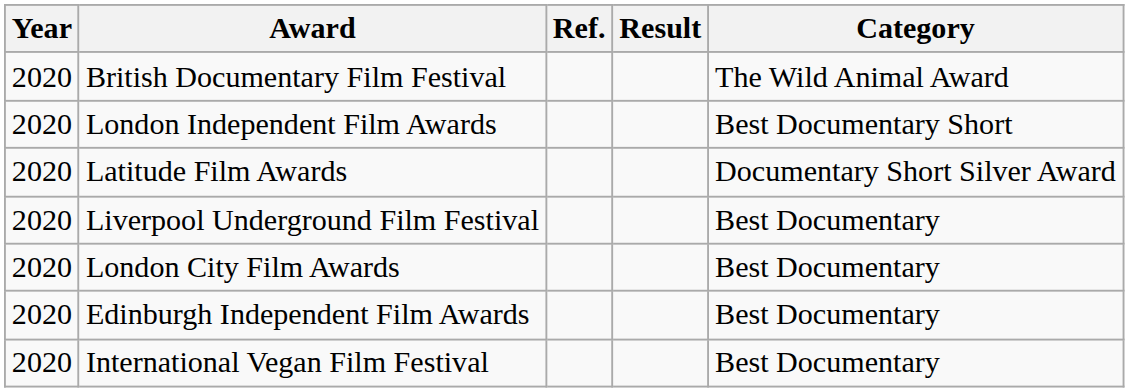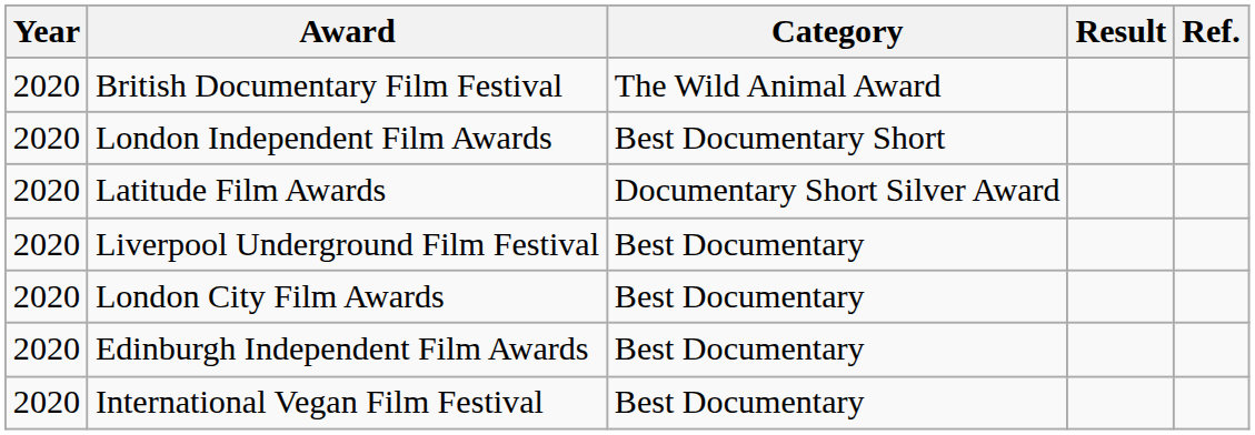 <table class="wikitable">
 <tr>
 <th>Year</th>
 <th>Award</th>
+<th>Category</th>
+<th>Result</th>
 <th>Ref.</th>
-<th>Result</th>
-<th>Category</th>
 </tr>
 <tr>
 <td>2020</td>
 <td>British Documentary Film Festival</td>
+<td>The Wild Animal Award</td>
 <td></td>
 <td></td>
-<td>The Wild Animal Award</td>
 </tr>
 <tr>
 <td>2020</td>
 <td>London Independent Film Awards</td>
+<td>Best Documentary Short</td>
 <td></td>
 <td></td>
-<td>Best Documentary Short</td>
 </tr>
 <tr>
 <td>2020</td>
 <td>Latitude Film Awards</td>
+<td>Documentary Short Silver Award</td>
 <td></td>
 <td></td>
-<td>Documentary Short Silver Award</td>
 </tr>
 <tr>
 <td>2020</td>
 <td>Liverpool Underground Film Festival</td>
+<td>Best Documentary</td>
 <td></td>
 <td></td>
-<td>Best Documentary</td>
 </tr>
 <tr>
 <td>2020</td>
 <td>London City Film Awards</td>
+<td>Best Documentary</td>
 <td></td>
 <td></td>
-<td>Best Documentary</td>
 </tr>
 <tr>
 <td>2020</td>
 <td>Edinburgh Independent Film Awards</td>
+<td>Best Documentary</td>
 <td></td>
 <td></td>
-<td>Best Documentary</td>
 </tr>
 <tr>
 <td>2020</td>
 <td>International Vegan Film Festival</td>
+<td>Best Documentary</td>
 <td></td>
 <td></td>
-<td>Best Documentary</td>
 </tr>
 </table>
